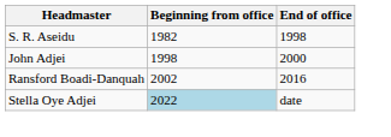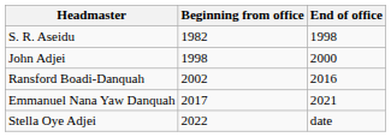 <table class="wikitable">
 <tr>
 <th>Headmaster</th>
 <th>Beginning from office</th>
 <th>End of office</th>
 </tr>
 <tr>
 <td>S. R. Aseidu</td>
 <td>1982</td>
 <td>1998</td>
 </tr>
 <tr>
 <td>John Adjei</td>
 <td>1998</td>
 <td>2000</td>
 </tr>
 <tr>
 <td>Ransford Boadi-Danquah</td>
 <td>2002</td>
 <td>2016</td>
 </tr>
 <tr>
+<td>Emmanuel Nana Yaw Danquah</td>
+<td>2017</td>
+<td>2021</td>
+</tr>
+<tr>
 <td>Stella Oye Adjei</td>
-<td style="background: lightblue;">2022</td>
+<td>2022</td>
 <td>date</td>
 </tr>
 </table>
